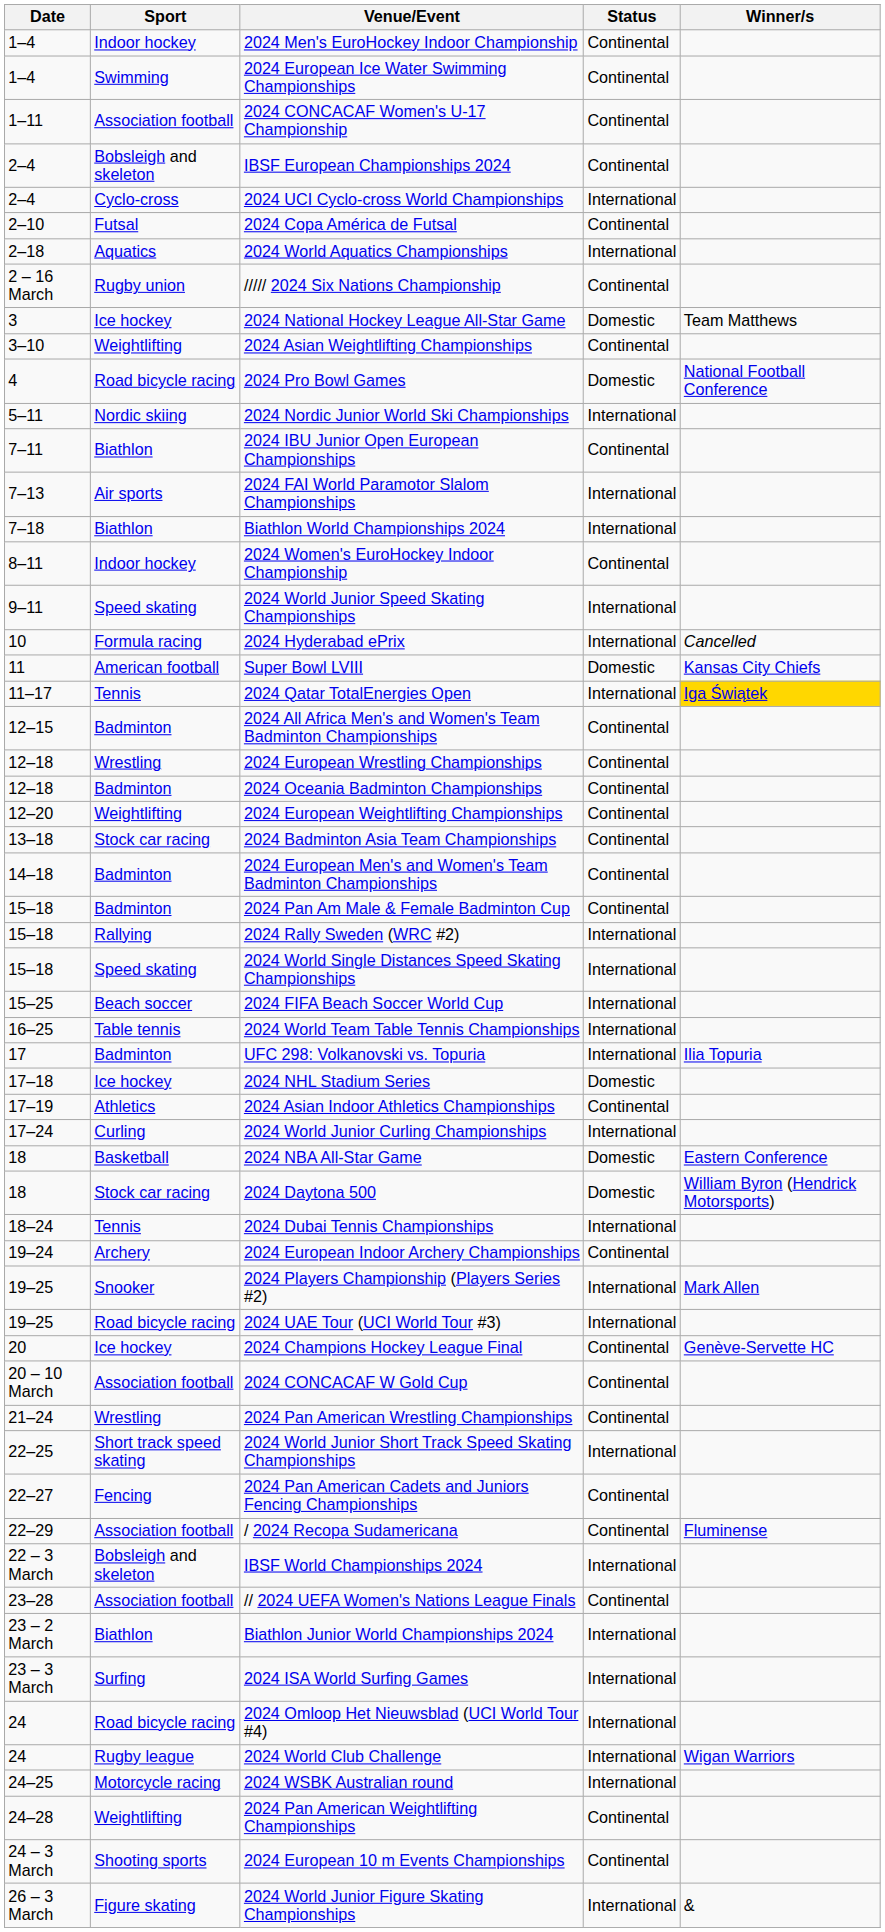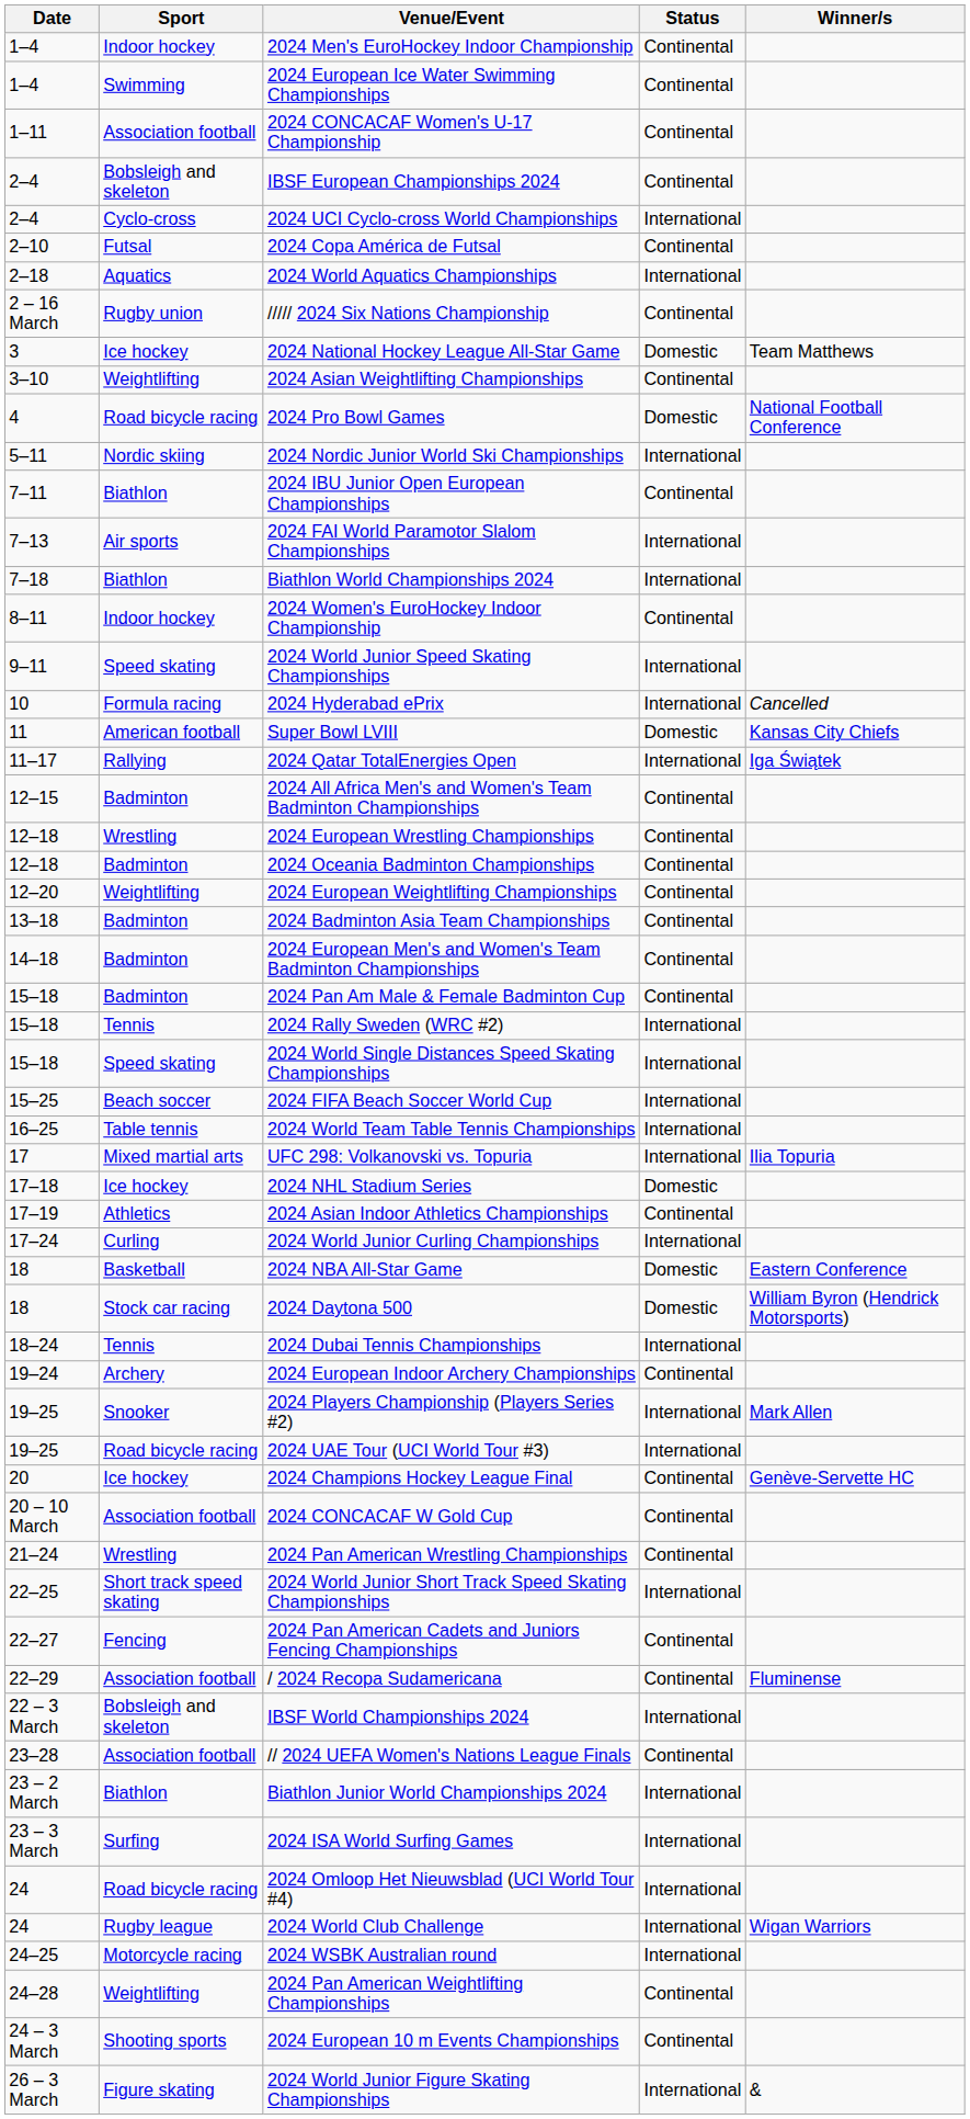 <table class="wikitable source">
 <tr>
 <th>Date</th>
 <th>Sport</th>
 <th>Venue/Event</th>
 <th>Status</th>
 <th>Winner/s</th>
 </tr>
 <tr>
 <td>1–4</td>
 <td><a href='#'>Indoor hockey</a></td>
 <td> <a href='#'>2024 Men's EuroHockey Indoor Championship</a></td>
 <td>Continental</td>
 <td></td>
 </tr>
 <tr>
 <td>1–4</td>
 <td><a href='#'>Swimming</a></td>
 <td> <a href='#'>2024 European Ice Water Swimming Championships</a></td>
 <td>Continental</td>
 <td></td>
 </tr>
 <tr>
 <td>1–11</td>
 <td><a href='#'>Association football</a></td>
 <td> <a href='#'>2024 CONCACAF Women's U-17 Championship</a></td>
 <td>Continental</td>
 <td></td>
 </tr>
 <tr>
 <td>2–4</td>
 <td><a href='#'>Bobsleigh</a> and <a href='#'>skeleton</a></td>
 <td> <a href='#'>IBSF European Championships 2024</a></td>
 <td>Continental</td>
 <td></td>
 </tr>
 <tr>
 <td>2–4</td>
 <td><a href='#'>Cyclo-cross</a></td>
 <td> <a href='#'>2024 UCI Cyclo-cross World Championships</a></td>
 <td>International</td>
 <td></td>
 </tr>
 <tr>
 <td>2–10</td>
 <td><a href='#'>Futsal</a></td>
 <td> <a href='#'>2024 Copa América de Futsal</a></td>
 <td>Continental</td>
 <td></td>
 </tr>
 <tr>
 <td>2–18</td>
 <td><a href='#'>Aquatics</a></td>
 <td> <a href='#'>2024 World Aquatics Championships</a></td>
 <td>International</td>
 <td></td>
 </tr>
 <tr>
 <td>2 – 16 March</td>
 <td><a href='#'>Rugby union</a></td>
 <td>///// <a href='#'>2024 Six Nations Championship</a></td>
 <td>Continental</td>
 <td></td>
 </tr>
 <tr>
 <td>3</td>
 <td><a href='#'>Ice hockey</a></td>
 <td> <a href='#'>2024 National Hockey League All-Star Game</a></td>
 <td>Domestic</td>
 <td>Team Matthews</td>
 </tr>
 <tr>
 <td>3–10</td>
 <td><a href='#'>Weightlifting</a></td>
 <td> <a href='#'>2024 Asian Weightlifting Championships</a></td>
 <td>Continental</td>
 <td></td>
 </tr>
 <tr>
 <td>4</td>
 <td><a href='#'>Road bicycle racing</a></td>
 <td> <a href='#'>2024 Pro Bowl Games</a></td>
 <td>Domestic</td>
 <td><a href='#'>National Football Conference</a></td>
 </tr>
 <tr>
 <td>5–11</td>
 <td><a href='#'>Nordic skiing</a></td>
 <td> <a href='#'>2024 Nordic Junior World Ski Championships</a></td>
 <td>International</td>
 <td></td>
 </tr>
 <tr>
 <td>7–11</td>
 <td><a href='#'>Biathlon</a></td>
 <td> <a href='#'>2024 IBU Junior Open European Championships</a></td>
 <td>Continental</td>
 <td></td>
 </tr>
 <tr>
 <td>7–13</td>
 <td><a href='#'>Air sports</a></td>
 <td> <a href='#'>2024 FAI World Paramotor Slalom Championships</a></td>
 <td>International</td>
 <td></td>
 </tr>
 <tr>
 <td>7–18</td>
 <td><a href='#'>Biathlon</a></td>
 <td> <a href='#'>Biathlon World Championships 2024</a></td>
 <td>International</td>
 <td></td>
 </tr>
 <tr>
 <td>8–11</td>
 <td><a href='#'>Indoor hockey</a></td>
 <td> <a href='#'>2024 Women's EuroHockey Indoor Championship</a></td>
 <td>Continental</td>
 <td></td>
 </tr>
 <tr>
 <td>9–11</td>
 <td><a href='#'>Speed skating</a></td>
 <td> <a href='#'>2024 World Junior Speed Skating Championships</a></td>
 <td>International</td>
 <td></td>
 </tr>
 <tr>
 <td>10</td>
 <td><a href='#'>Formula racing</a></td>
 <td> <a href='#'>2024 Hyderabad ePrix</a></td>
 <td>International</td>
 <td><em>Cancelled</em></td>
 </tr>
 <tr>
 <td>11</td>
 <td><a href='#'>American football</a></td>
 <td> <a href='#'>Super Bowl LVIII</a></td>
 <td>Domestic</td>
 <td> <a href='#'>Kansas City Chiefs</a></td>
 </tr>
 <tr>
 <td>11–17</td>
-<td><a href='#'>Tennis</a></td>
+<td><a href='#'>Rallying</a></td>
 <td> <a href='#'>2024 Qatar TotalEnergies Open</a></td>
 <td>International</td>
-<td style="background: gold;"> <a href='#'>Iga Świątek</a></td>
+<td> <a href='#'>Iga Świątek</a></td>
 </tr>
 <tr>
 <td>12–15</td>
 <td><a href='#'>Badminton</a></td>
 <td> <a href='#'>2024 All Africa Men's and Women's Team Badminton Championships</a></td>
 <td>Continental</td>
 <td></td>
 </tr>
 <tr>
 <td>12–18</td>
 <td><a href='#'>Wrestling</a></td>
 <td> <a href='#'>2024 European Wrestling Championships</a></td>
 <td>Continental</td>
 <td></td>
 </tr>
 <tr>
 <td>12–18</td>
 <td><a href='#'>Badminton</a></td>
 <td> <a href='#'>2024 Oceania Badminton Championships</a></td>
 <td>Continental</td>
 <td></td>
 </tr>
 <tr>
 <td>12–20</td>
 <td><a href='#'>Weightlifting</a></td>
 <td> <a href='#'>2024 European Weightlifting Championships</a></td>
 <td>Continental</td>
 <td></td>
 </tr>
 <tr>
 <td>13–18</td>
-<td><a href='#'>Stock car racing</a></td>
+<td><a href='#'>Badminton</a></td>
 <td> <a href='#'>2024 Badminton Asia Team Championships</a></td>
 <td>Continental</td>
 <td></td>
 </tr>
 <tr>
 <td>14–18</td>
 <td><a href='#'>Badminton</a></td>
 <td> <a href='#'>2024 European Men's and Women's Team Badminton Championships</a></td>
 <td>Continental</td>
 <td></td>
 </tr>
 <tr>
 <td>15–18</td>
 <td><a href='#'>Badminton</a></td>
 <td> <a href='#'>2024 Pan Am Male & Female Badminton Cup</a></td>
 <td>Continental</td>
 <td></td>
 </tr>
 <tr>
 <td>15–18</td>
-<td><a href='#'>Rallying</a></td>
+<td><a href='#'>Tennis</a></td>
 <td> <a href='#'>2024 Rally Sweden</a> (<a href='#'>WRC</a> #2)</td>
 <td>International</td>
 <td></td>
 </tr>
 <tr>
 <td>15–18</td>
 <td><a href='#'>Speed skating</a></td>
 <td> <a href='#'>2024 World Single Distances Speed Skating Championships</a></td>
 <td>International</td>
 <td></td>
 </tr>
 <tr>
 <td>15–25</td>
 <td><a href='#'>Beach soccer</a></td>
 <td> <a href='#'>2024 FIFA Beach Soccer World Cup</a></td>
 <td>International</td>
 <td></td>
 </tr>
 <tr>
 <td>16–25</td>
 <td><a href='#'>Table tennis</a></td>
 <td> <a href='#'>2024 World Team Table Tennis Championships</a></td>
 <td>International</td>
 <td></td>
 </tr>
 <tr>
 <td>17</td>
-<td><a href='#'>Badminton</a></td>
+<td><a href='#'>Mixed martial arts</a></td>
 <td> <a href='#'>UFC 298: Volkanovski vs. Topuria</a></td>
 <td>International</td>
 <td> <a href='#'>Ilia Topuria</a></td>
 </tr>
 <tr>
 <td>17–18</td>
 <td><a href='#'>Ice hockey</a></td>
 <td> <a href='#'>2024 NHL Stadium Series</a></td>
 <td>Domestic</td>
 <td></td>
 </tr>
 <tr>
 <td>17–19</td>
 <td><a href='#'>Athletics</a></td>
 <td> <a href='#'>2024 Asian Indoor Athletics Championships</a></td>
 <td>Continental</td>
 <td></td>
 </tr>
 <tr>
 <td>17–24</td>
 <td><a href='#'>Curling</a></td>
 <td> <a href='#'>2024 World Junior Curling Championships</a></td>
 <td>International</td>
 <td></td>
 </tr>
 <tr>
 <td>18</td>
 <td><a href='#'>Basketball</a></td>
 <td> <a href='#'>2024 NBA All-Star Game</a></td>
 <td>Domestic</td>
 <td><a href='#'>Eastern Conference</a></td>
 </tr>
 <tr>
 <td>18</td>
 <td><a href='#'>Stock car racing</a></td>
 <td> <a href='#'>2024 Daytona 500</a></td>
 <td>Domestic</td>
 <td><a href='#'>William Byron</a> (<a href='#'>Hendrick Motorsports</a>)</td>
 </tr>
 <tr>
 <td>18–24</td>
 <td><a href='#'>Tennis</a></td>
 <td> <a href='#'>2024 Dubai Tennis Championships</a></td>
 <td>International</td>
 <td></td>
 </tr>
 <tr>
 <td>19–24</td>
 <td><a href='#'>Archery</a></td>
 <td> <a href='#'>2024 European Indoor Archery Championships</a></td>
 <td>Continental</td>
 <td></td>
 </tr>
 <tr>
 <td>19–25</td>
 <td><a href='#'>Snooker</a></td>
 <td> <a href='#'>2024 Players Championship</a> (<a href='#'>Players Series</a> #2)</td>
 <td>International</td>
 <td> <a href='#'>Mark Allen</a></td>
 </tr>
 <tr>
 <td>19–25</td>
 <td><a href='#'>Road bicycle racing</a></td>
 <td> <a href='#'>2024 UAE Tour</a> (<a href='#'>UCI World Tour</a> #3)</td>
 <td>International</td>
 <td></td>
 </tr>
 <tr>
 <td>20</td>
 <td><a href='#'>Ice hockey</a></td>
 <td> <a href='#'>2024 Champions Hockey League Final</a></td>
 <td>Continental</td>
 <td> <a href='#'>Genève-Servette HC</a></td>
 </tr>
 <tr>
 <td>20 – 10 March</td>
 <td><a href='#'>Association football</a></td>
 <td> <a href='#'>2024 CONCACAF W Gold Cup</a></td>
 <td>Continental</td>
 <td></td>
 </tr>
 <tr>
 <td>21–24</td>
 <td><a href='#'>Wrestling</a></td>
 <td> <a href='#'>2024 Pan American Wrestling Championships</a></td>
 <td>Continental</td>
 <td></td>
 </tr>
 <tr>
 <td>22–25</td>
 <td><a href='#'>Short track speed skating</a></td>
 <td> <a href='#'>2024 World Junior Short Track Speed Skating Championships</a></td>
 <td>International</td>
 <td></td>
 </tr>
 <tr>
 <td>22–27</td>
 <td><a href='#'>Fencing</a></td>
 <td> <a href='#'>2024 Pan American Cadets and Juniors Fencing Championships</a></td>
 <td>Continental</td>
 <td></td>
 </tr>
 <tr>
 <td>22–29</td>
 <td><a href='#'>Association football</a></td>
 <td>/ <a href='#'>2024 Recopa Sudamericana</a></td>
 <td>Continental</td>
 <td> <a href='#'>Fluminense</a></td>
 </tr>
 <tr>
 <td>22 – 3 March</td>
 <td><a href='#'>Bobsleigh</a> and <a href='#'>skeleton</a></td>
 <td> <a href='#'>IBSF World Championships 2024</a></td>
 <td>International</td>
 <td></td>
 </tr>
 <tr>
 <td>23–28</td>
 <td><a href='#'>Association football</a></td>
 <td>// <a href='#'>2024 UEFA Women's Nations League Finals</a></td>
 <td>Continental</td>
 <td></td>
 </tr>
 <tr>
 <td>23 – 2 March</td>
 <td><a href='#'>Biathlon</a></td>
 <td> <a href='#'>Biathlon Junior World Championships 2024</a></td>
 <td>International</td>
 <td></td>
 </tr>
 <tr>
 <td>23 – 3 March</td>
 <td><a href='#'>Surfing</a></td>
 <td> <a href='#'>2024 ISA World Surfing Games</a></td>
 <td>International</td>
 <td></td>
 </tr>
 <tr>
 <td>24</td>
 <td><a href='#'>Road bicycle racing</a></td>
 <td> <a href='#'>2024 Omloop Het Nieuwsblad</a> (<a href='#'>UCI World Tour</a> #4)</td>
 <td>International</td>
 <td></td>
 </tr>
 <tr>
 <td>24</td>
 <td><a href='#'>Rugby league</a></td>
 <td> <a href='#'>2024 World Club Challenge</a></td>
 <td>International</td>
 <td> <a href='#'>Wigan Warriors</a></td>
 </tr>
 <tr>
 <td>24–25</td>
 <td><a href='#'>Motorcycle racing</a></td>
 <td> <a href='#'>2024 WSBK Australian round</a></td>
 <td>International</td>
 <td></td>
 </tr>
 <tr>
 <td>24–28</td>
 <td><a href='#'>Weightlifting</a></td>
 <td> <a href='#'>2024 Pan American Weightlifting Championships</a></td>
 <td>Continental</td>
 <td></td>
 </tr>
 <tr>
 <td>24 – 3 March</td>
 <td><a href='#'>Shooting sports</a></td>
 <td> <a href='#'>2024 European 10 m Events Championships</a></td>
 <td>Continental</td>
 <td></td>
 </tr>
 <tr>
 <td>26 – 3 March</td>
 <td><a href='#'>Figure skating</a></td>
 <td> <a href='#'>2024 World Junior Figure Skating Championships</a></td>
 <td>International</td>
 <td> & </td>
 </tr>
 </table>
